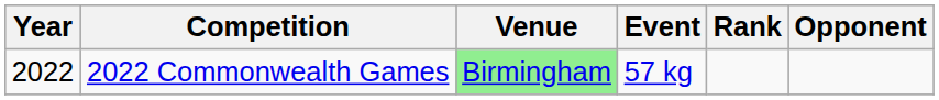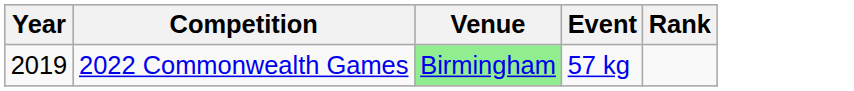 <table Class="wikitable sortable">
 <tr>
 <th>Year</th>
 <th>Competition</th>
 <th>Venue</th>
 <th>Event</th>
 <th>Rank</th>
-<th>Opponent</th>
 </tr>
 <tr>
-<td>2022</td>
+<td>2019</td>
 <td><a href='#'>2022 Commonwealth Games</a></td>
 <td style="background: lightgreen;"><a href='#'>Birmingham</a></td>
 <td><a href='#'>57 kg</a></td>
 <td></td>
-<td></td>
 </tr>
 </table>
